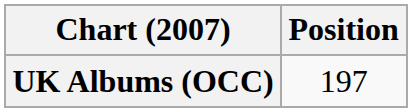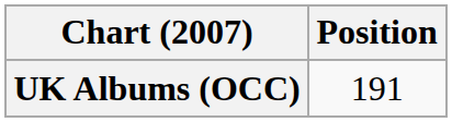 <table class="wikitable plainrowheaders" style="text-align:center">
 <tr>
 <th scope="col">Chart (2007)</th>
 <th scope="col">Position</th>
 </tr>
 <tr>
 <th scope="row">UK Albums (OCC)</th>
-<td>197</td>
+<td>191</td>
 </tr>
 </table>
